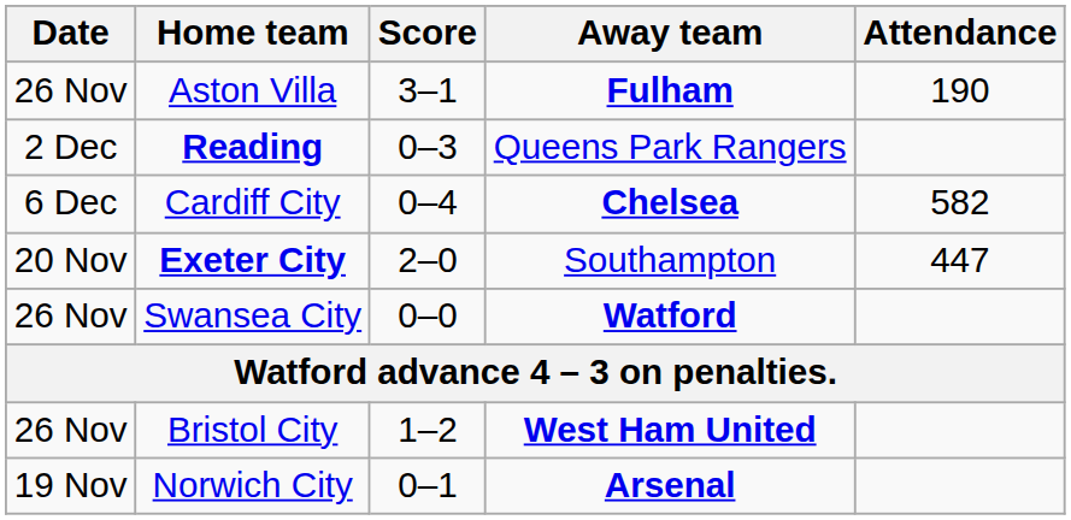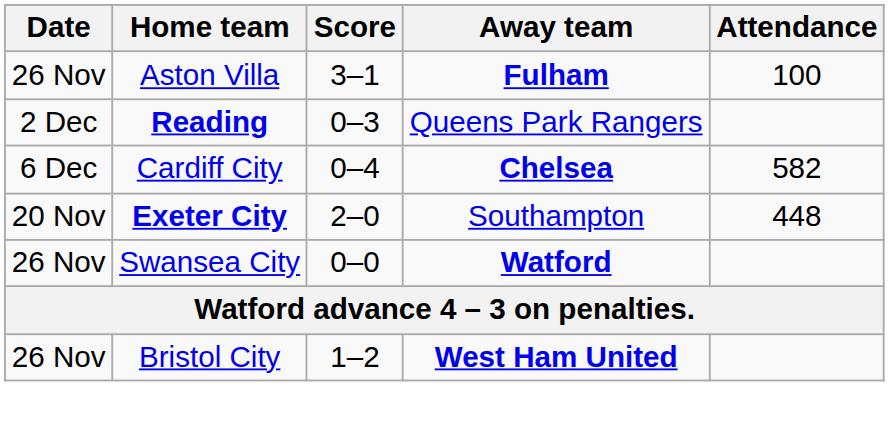 <table class="wikitable" style="text-align:center">
 <tr>
 <th>Date</th>
 <th>Home team</th>
 <th>Score</th>
 <th>Away team</th>
 <th>Attendance</th>
 </tr>
 <tr>
 <td>26 Nov</td>
 <td><a href='#'>Aston Villa</a></td>
 <td>3–1</td>
 <td><strong><a href='#'>Fulham</a></strong></td>
-<td>190</td>
+<td>100</td>
 </tr>
 <tr>
 <td>2 Dec</td>
 <td><strong><a href='#'>Reading</a></strong></td>
 <td>0–3</td>
 <td><a href='#'>Queens Park Rangers</a></td>
 <td></td>
 </tr>
 <tr>
 <td>6 Dec</td>
 <td><a href='#'>Cardiff City</a></td>
 <td>0–4</td>
 <td><strong><a href='#'>Chelsea</a></strong></td>
 <td>582</td>
 </tr>
 <tr>
 <td>20 Nov</td>
 <td><strong><a href='#'>Exeter City</a></strong></td>
 <td>2–0</td>
 <td><a href='#'>Southampton</a></td>
-<td>447</td>
+<td>448</td>
 </tr>
 <tr>
 <td>26 Nov</td>
 <td><a href='#'>Swansea City</a></td>
 <td>0–0</td>
 <td><strong><a href='#'>Watford</a></strong></td>
 <td></td>
 </tr>
 <tr>
 <th colspan="5">Watford advance 4 – 3 on penalties.</th>
 </tr>
 <tr>
 <td>26 Nov</td>
 <td><a href='#'>Bristol City</a></td>
 <td>1–2</td>
 <td><strong><a href='#'>West Ham United</a></strong></td>
 <td></td>
 </tr>
-<tr>
-<td>19 Nov</td>
-<td><a href='#'>Norwich City</a></td>
-<td>0–1</td>
-<td><strong><a href='#'>Arsenal</a></strong></td>
-<td></td>
-</tr>
 </table>
